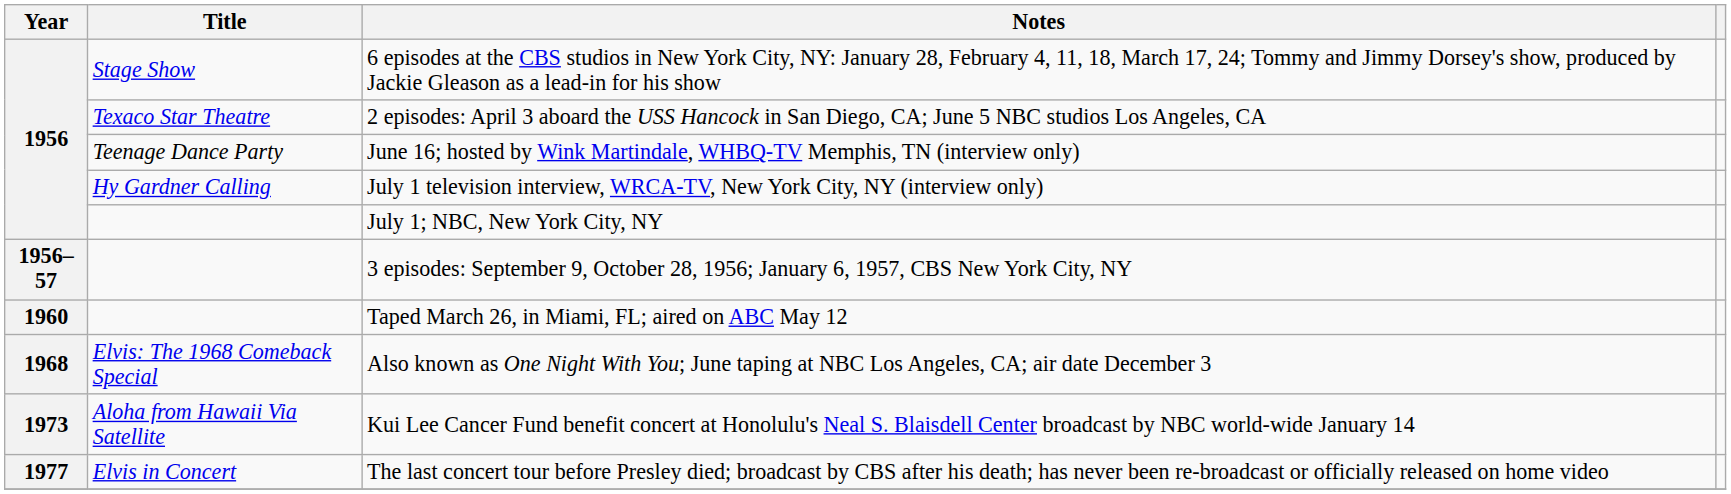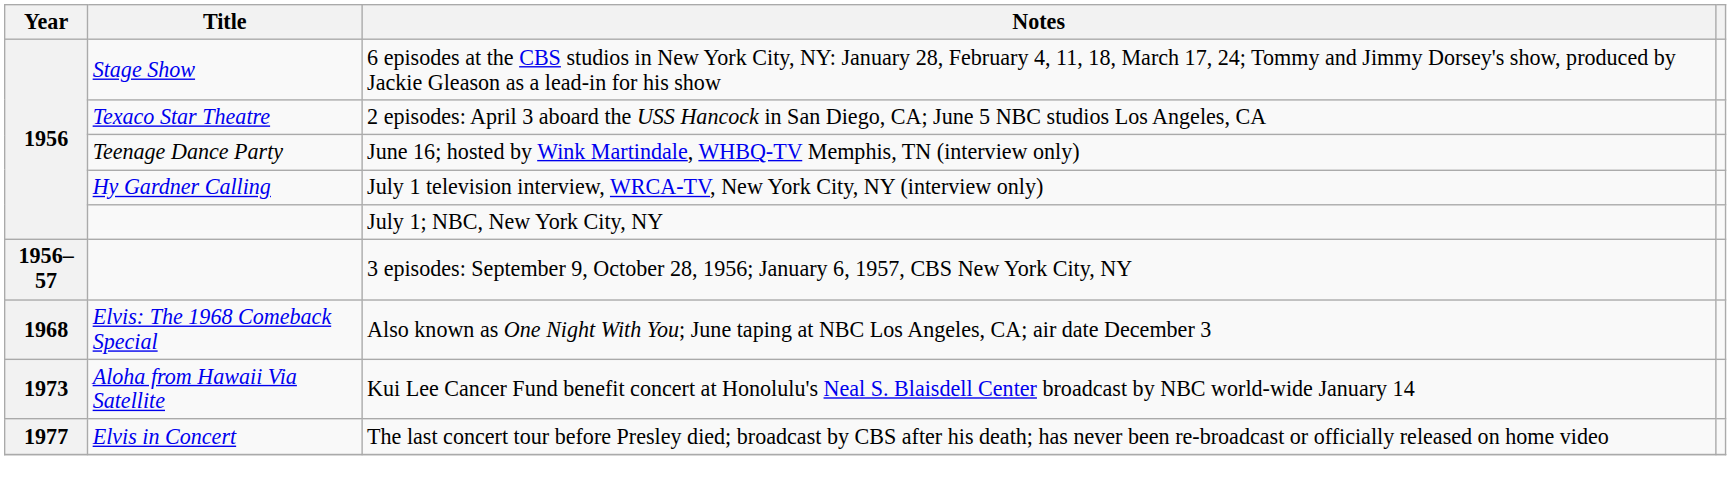 <table class="wikitable sortable plainrowheaders">
 <tr>
 <th scope="col">Year</th>
 <th scope="col">Title</th>
 <th scope="col" class="unsortable">Notes</th>
 <th scope="col" class="unsortable"></th>
 </tr>
 <tr>
 <th rowspan="5" scope="row">1956</th>
 <td><em><a href='#'>Stage Show</a></em></td>
 <td>6 episodes at the <a href='#'>CBS</a> studios in New York City, NY: January 28, February 4, 11, 18, March 17, 24; Tommy and Jimmy Dorsey's show, produced by Jackie Gleason as a lead-in for his show</td>
 <td align="center"></td>
 </tr>
 <tr>
 <td><em><a href='#'>Texaco Star Theatre</a></em></td>
 <td>2 episodes: April 3 aboard the <em>USS Hancock</em> in San Diego, CA; June 5 NBC studios Los Angeles, CA</td>
 <td align="center"></td>
 </tr>
 <tr>
 <td><em>Teenage Dance Party</em></td>
 <td>June 16; hosted by <a href='#'>Wink Martindale</a>, <a href='#'>WHBQ-TV</a> Memphis, TN (interview only)</td>
 <td align="center"></td>
 </tr>
 <tr>
 <td><em><a href='#'>Hy Gardner Calling</a></em></td>
 <td>July 1 television interview, <a href='#'>WRCA-TV</a>, New York City, NY (interview only)</td>
 <td align="center"></td>
 </tr>
 <tr>
 <td><em></em></td>
 <td>July 1; NBC, New York City, NY</td>
 <td align="center"></td>
 </tr>
 <tr>
 <th scope="row">1956–57</th>
 <td><em></em></td>
 <td>3 episodes: September 9, October 28, 1956; January 6, 1957, CBS New York City, NY</td>
 <td align="center"></td>
 </tr>
 <tr>
-<th scope="row">1960</th>
-<td><em></em></td>
-<td>Taped March 26, in Miami, FL; aired on <a href='#'>ABC</a> May 12</td>
-<td align="center"></td>
-</tr>
-<tr>
 <th scope="row">1968</th>
 <td><a href='#'><em>Elvis: The 1968 Comeback Special</em></a></td>
 <td>Also known as <em>One Night With You</em>; June taping at NBC Los Angeles, CA; air date December 3</td>
 <td align="center"></td>
 </tr>
 <tr>
 <th scope="row">1973</th>
 <td><em><a href='#'>Aloha from Hawaii Via Satellite</a></em></td>
 <td>Kui Lee Cancer Fund benefit concert at Honolulu's <a href='#'>Neal S. Blaisdell Center</a> broadcast by NBC world-wide January 14</td>
 <td align="center"></td>
 </tr>
 <tr>
 <th scope="row">1977</th>
 <td><em><a href='#'>Elvis in Concert</a></em></td>
 <td>The last concert tour before Presley died; broadcast by CBS after his death; has never been re-broadcast or officially released on home video</td>
 <td align="center"></td>
 </tr>
 <tr>
 </tr>
 </table>
